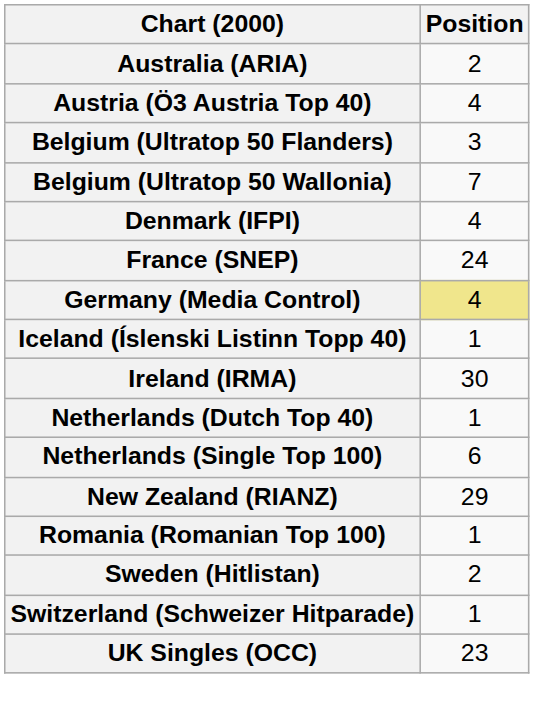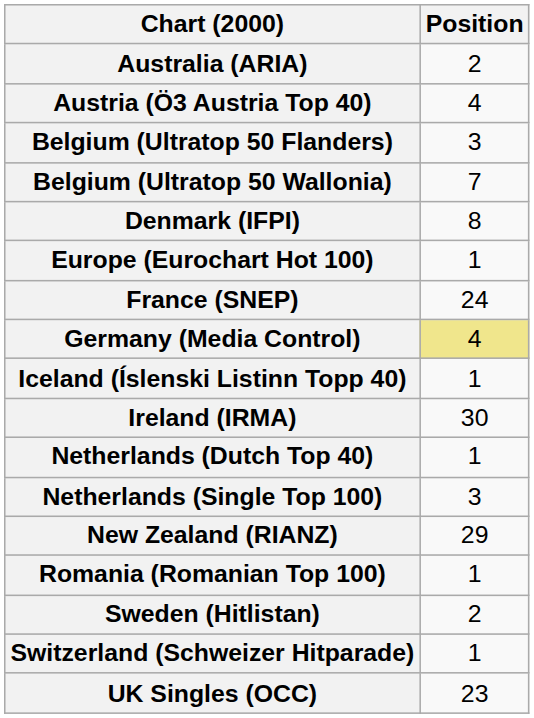 <table class="wikitable sortable plainrowheaders" style="text-align:center">
 <tr>
 <th>Chart (2000)</th>
 <th>Position</th>
 </tr>
 <tr>
 <th scope="row">Australia (ARIA)</th>
 <td>2</td>
 </tr>
 <tr>
 <th scope="row">Austria (Ö3 Austria Top 40)</th>
 <td>4</td>
 </tr>
 <tr>
 <th scope="row">Belgium (Ultratop 50 Flanders)</th>
 <td>3</td>
 </tr>
 <tr>
 <th scope="row">Belgium (Ultratop 50 Wallonia)</th>
 <td>7</td>
 </tr>
 <tr>
 <th scope="row">Denmark (IFPI)</th>
-<td>4</td>
+<td>8</td>
+</tr>
+<tr>
+<th scope="row">Europe (Eurochart Hot 100)</th>
+<td>1</td>
 </tr>
 <tr>
 <th scope="row">France (SNEP)</th>
 <td>24</td>
 </tr>
 <tr>
 <th scope="row">Germany (Media Control)</th>
 <td style="background: khaki;">4</td>
 </tr>
 <tr>
 <th scope="row">Iceland (Íslenski Listinn Topp 40)</th>
 <td>1</td>
 </tr>
 <tr>
 <th scope="row">Ireland (IRMA)</th>
 <td>30</td>
 </tr>
 <tr>
 <th scope="row">Netherlands (Dutch Top 40)</th>
 <td>1</td>
 </tr>
 <tr>
 <th scope="row">Netherlands (Single Top 100)</th>
-<td>6</td>
+<td>3</td>
 </tr>
 <tr>
 <th scope="row">New Zealand (RIANZ)</th>
 <td>29</td>
 </tr>
 <tr>
 <th scope="row">Romania (Romanian Top 100)</th>
 <td>1</td>
 </tr>
 <tr>
 <th scope="row">Sweden (Hitlistan)</th>
 <td>2</td>
 </tr>
 <tr>
 <th scope="row">Switzerland (Schweizer Hitparade)</th>
 <td>1</td>
 </tr>
 <tr>
 <th scope="row">UK Singles (OCC)</th>
 <td>23</td>
 </tr>
 </table>
